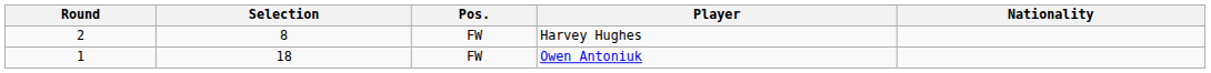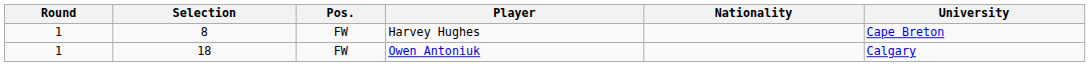 <table class="wikitable sortable" style="width:90%; text-align:center; font-size:95%; text-align:left;">
 <tr>
 <th>Round</th>
 <th>Selection</th>
 <th>Pos.</th>
 <th>Player</th>
 <th>Nationality</th>
+<th>University</th>
 </tr>
 <tr>
-<td align=center>2</td>
+<td align=center>1</td>
 <td align=center>8</td>
 <td align=center>FW</td>
 <td>Harvey Hughes</td>
 <td></td>
+<td><a href='#'>Cape Breton</a></td>
 </tr>
 <tr>
 <td align=center>1</td>
 <td align=center>18</td>
 <td align=center>FW</td>
 <td><a href='#'>Owen Antoniuk</a></td>
 <td></td>
+<td><a href='#'>Calgary</a></td>
 </tr>
 </table>
